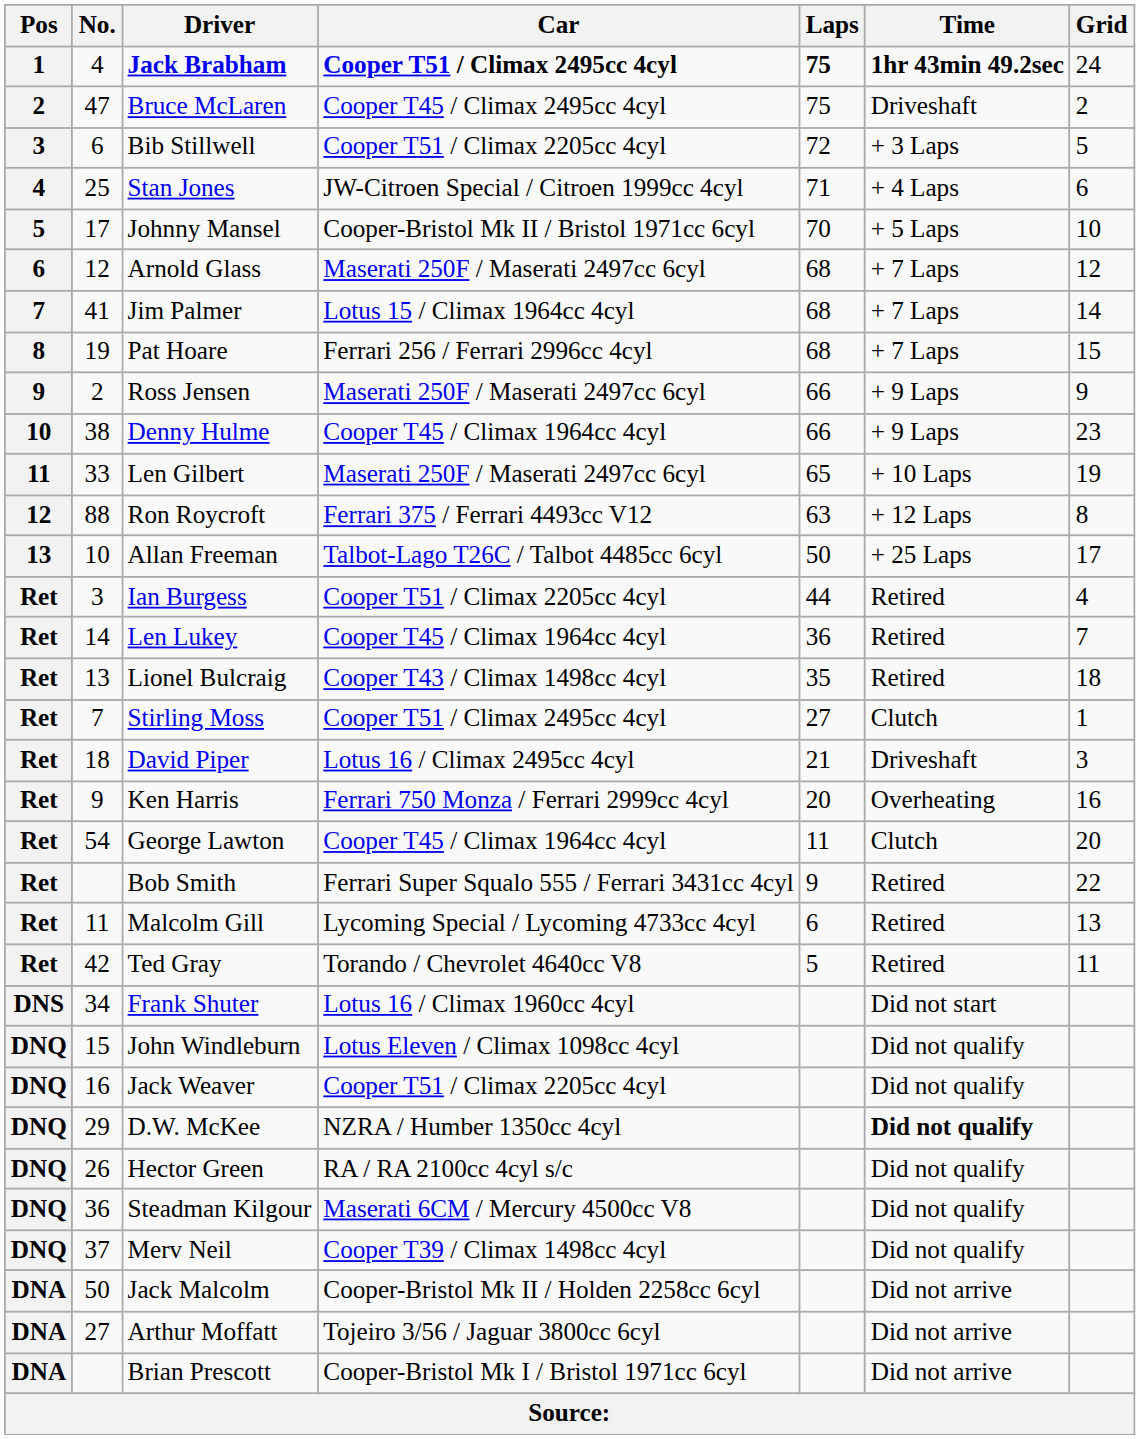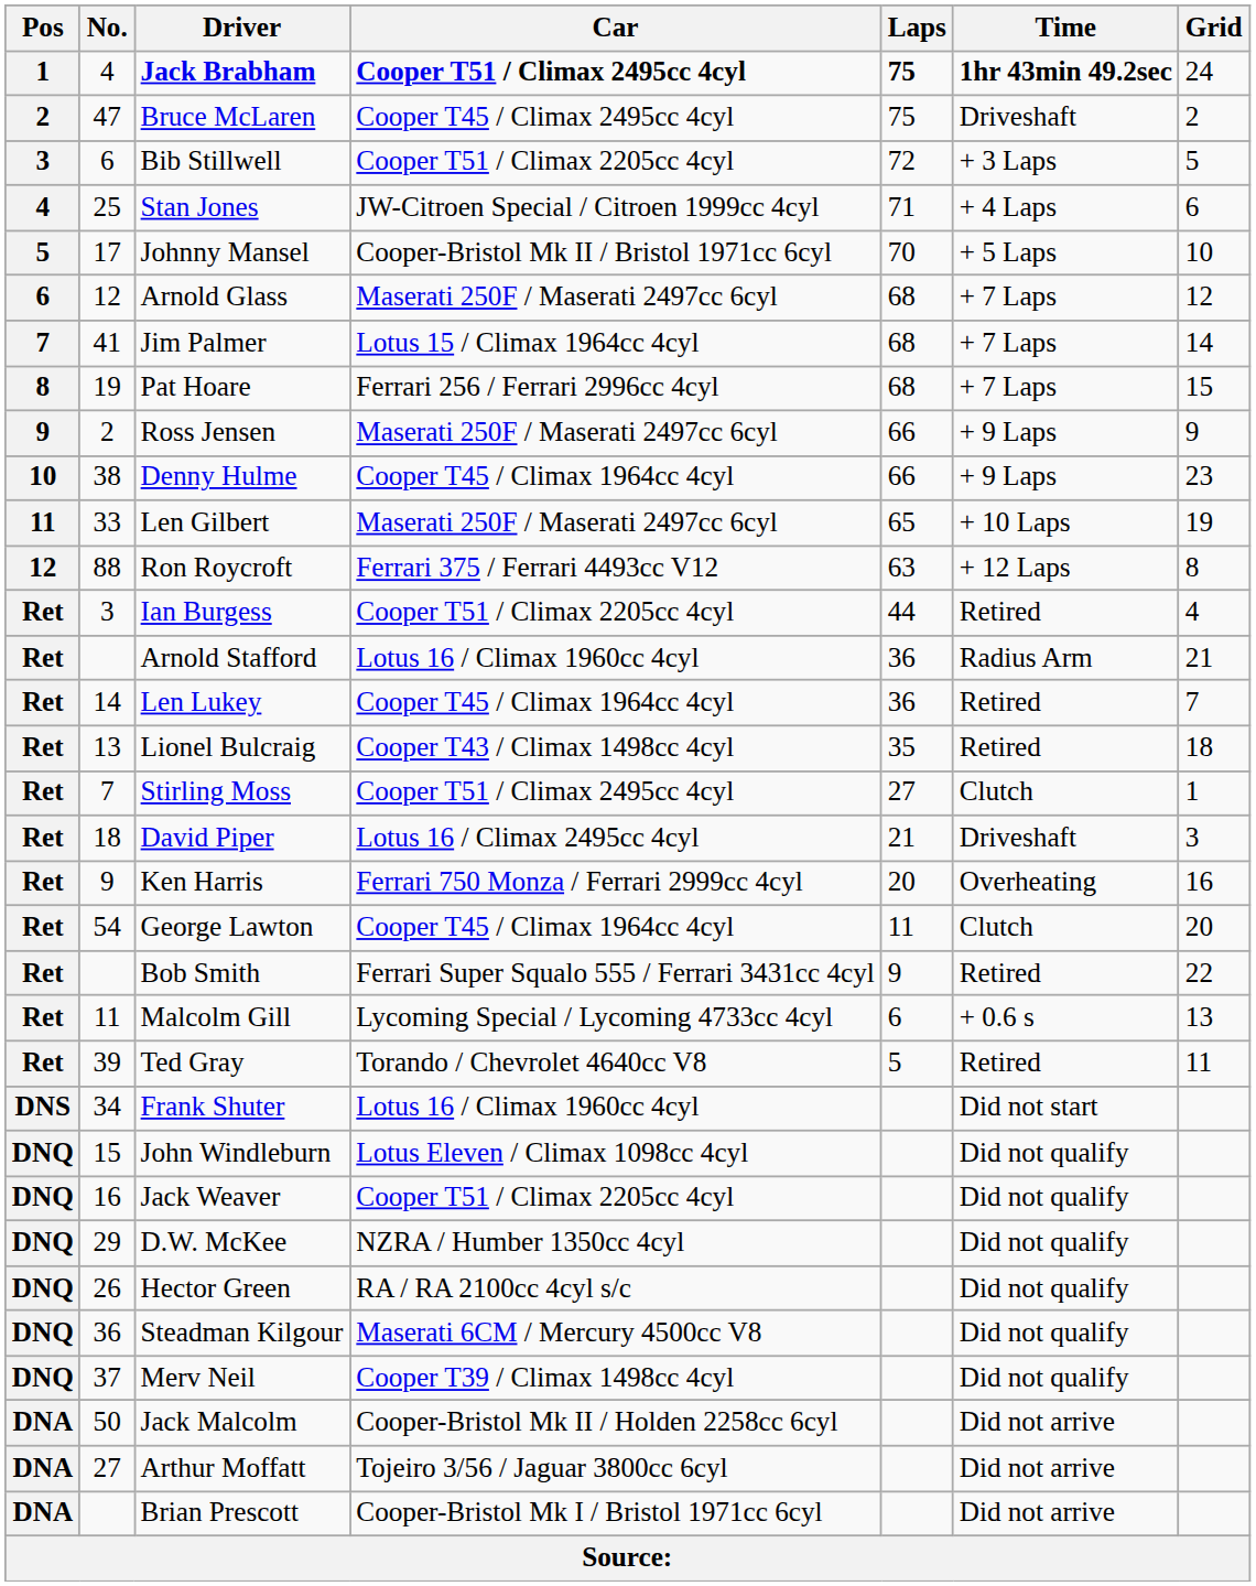 <table class="wikitable" style="font-size: 87%;">
 <tr>
 <th>Pos</th>
 <th>No.</th>
 <th>Driver</th>
 <th>Car</th>
 <th>Laps</th>
 <th>Time</th>
 <th>Grid</th>
 </tr>
 <tr>
 <th><strong>1</strong></th>
 <td align=center>4</td>
 <td><strong> <a href='#'>Jack Brabham</a></strong></td>
 <td><strong><a href='#'>Cooper T51</a> / Climax 2495cc 4cyl</strong></td>
 <td><strong>75</strong></td>
 <td><strong>1hr 43min 49.2sec</strong></td>
 <td>24</td>
 </tr>
 <tr>
 <th>2</th>
 <td align=center>47</td>
 <td> <a href='#'>Bruce McLaren</a></td>
 <td><a href='#'>Cooper T45</a> / Climax 2495cc 4cyl</td>
 <td>75</td>
 <td>Driveshaft</td>
 <td>2</td>
 </tr>
 <tr>
 <th>3</th>
 <td align=center>6</td>
 <td> Bib Stillwell</td>
 <td><a href='#'>Cooper T51</a> / Climax 2205cc 4cyl</td>
 <td>72</td>
 <td>+ 3 Laps</td>
 <td>5</td>
 </tr>
 <tr>
 <th>4</th>
 <td align=center>25</td>
 <td> <a href='#'>Stan Jones</a></td>
 <td>JW-Citroen Special / Citroen 1999cc 4cyl</td>
 <td>71</td>
 <td>+ 4 Laps</td>
 <td>6</td>
 </tr>
 <tr>
 <th>5</th>
 <td align=center>17</td>
 <td> Johnny Mansel</td>
 <td>Cooper-Bristol Mk II / Bristol 1971cc 6cyl</td>
 <td>70</td>
 <td>+ 5 Laps</td>
 <td>10</td>
 </tr>
 <tr>
 <th>6</th>
 <td align=center>12</td>
 <td> Arnold Glass</td>
 <td><a href='#'>Maserati 250F</a> / Maserati 2497cc 6cyl</td>
 <td>68</td>
 <td>+ 7 Laps</td>
 <td>12</td>
 </tr>
 <tr>
 <th>7</th>
 <td align=center>41</td>
 <td> Jim Palmer</td>
 <td><a href='#'>Lotus 15</a> / Climax 1964cc 4cyl</td>
 <td>68</td>
 <td>+ 7 Laps</td>
 <td>14</td>
 </tr>
 <tr>
 <th>8</th>
 <td align=center>19</td>
 <td> Pat Hoare</td>
 <td>Ferrari 256 / Ferrari 2996cc 4cyl</td>
 <td>68</td>
 <td>+ 7 Laps</td>
 <td>15</td>
 </tr>
 <tr>
 <th>9</th>
 <td align=center>2</td>
 <td> Ross Jensen</td>
 <td><a href='#'>Maserati 250F</a> / Maserati 2497cc 6cyl</td>
 <td>66</td>
 <td>+ 9 Laps</td>
 <td>9</td>
 </tr>
 <tr>
 <th>10</th>
 <td align=center>38</td>
 <td> <a href='#'>Denny Hulme</a></td>
 <td><a href='#'>Cooper T45</a> / Climax 1964cc 4cyl</td>
 <td>66</td>
 <td>+ 9 Laps</td>
 <td>23</td>
 </tr>
 <tr>
 <th>11</th>
 <td align=center>33</td>
 <td> Len Gilbert</td>
 <td><a href='#'>Maserati 250F</a> / Maserati 2497cc 6cyl</td>
 <td>65</td>
 <td>+ 10 Laps</td>
 <td>19</td>
 </tr>
 <tr>
 <th>12</th>
 <td align=center>88</td>
 <td> Ron Roycroft</td>
 <td><a href='#'>Ferrari 375</a> / Ferrari 4493cc V12</td>
 <td>63</td>
 <td>+ 12 Laps</td>
 <td>8</td>
 </tr>
 <tr>
-<th>13</th>
-<td align=center>10</td>
-<td> Allan Freeman</td>
-<td><a href='#'>Talbot-Lago T26C</a> / Talbot 4485cc 6cyl</td>
-<td>50</td>
-<td>+ 25 Laps</td>
-<td>17</td>
-</tr>
-<tr>
 <th>Ret</th>
 <td align=center>3</td>
 <td> <a href='#'>Ian Burgess</a></td>
 <td><a href='#'>Cooper T51</a> / Climax 2205cc 4cyl</td>
 <td>44</td>
 <td>Retired</td>
 <td>4</td>
+</tr>
+<tr>
+<th>Ret</th>
+<td align=center></td>
+<td> Arnold Stafford</td>
+<td><a href='#'>Lotus 16</a> / Climax 1960cc 4cyl</td>
+<td>36</td>
+<td>Radius Arm</td>
+<td>21</td>
 </tr>
 <tr>
 <th>Ret</th>
 <td align=center>14</td>
 <td> <a href='#'>Len Lukey</a></td>
 <td><a href='#'>Cooper T45</a> / Climax 1964cc 4cyl</td>
 <td>36</td>
 <td>Retired</td>
 <td>7</td>
 </tr>
 <tr>
 <th>Ret</th>
 <td align=center>13</td>
 <td> Lionel Bulcraig</td>
 <td><a href='#'>Cooper T43</a> / Climax 1498cc 4cyl</td>
 <td>35</td>
 <td>Retired</td>
 <td>18</td>
 </tr>
 <tr>
 <th>Ret</th>
 <td align=center>7</td>
 <td> <a href='#'>Stirling Moss</a></td>
 <td><a href='#'>Cooper T51</a> / Climax 2495cc 4cyl</td>
 <td>27</td>
 <td>Clutch</td>
 <td>1</td>
 </tr>
 <tr>
 <th>Ret</th>
 <td align=center>18</td>
 <td> <a href='#'>David Piper</a></td>
 <td><a href='#'>Lotus 16</a> / Climax 2495cc 4cyl</td>
 <td>21</td>
 <td>Driveshaft</td>
 <td>3</td>
 </tr>
 <tr>
 <th>Ret</th>
 <td align=center>9</td>
 <td> Ken Harris</td>
 <td><a href='#'>Ferrari 750 Monza</a> / Ferrari 2999cc 4cyl</td>
 <td>20</td>
 <td>Overheating</td>
 <td>16</td>
 </tr>
 <tr>
 <th>Ret</th>
 <td align=center>54</td>
 <td> George Lawton</td>
 <td><a href='#'>Cooper T45</a> / Climax 1964cc 4cyl</td>
 <td>11</td>
 <td>Clutch</td>
 <td>20</td>
 </tr>
 <tr>
 <th>Ret</th>
 <td align=center></td>
 <td> Bob Smith</td>
 <td>Ferrari Super Squalo 555 / Ferrari 3431cc 4cyl</td>
 <td>9</td>
 <td>Retired</td>
 <td>22</td>
 </tr>
 <tr>
 <th>Ret</th>
 <td align=center>11</td>
 <td> Malcolm Gill</td>
 <td>Lycoming Special / Lycoming 4733cc 4cyl</td>
 <td>6</td>
-<td>Retired</td>
+<td>+ 0.6 s</td>
 <td>13</td>
 </tr>
 <tr>
 <th>Ret</th>
-<td align=center>42</td>
+<td align=center>39</td>
 <td> Ted Gray</td>
 <td>Torando / Chevrolet 4640cc V8</td>
 <td>5</td>
 <td>Retired</td>
 <td>11</td>
 </tr>
 <tr>
 <th>DNS</th>
 <td align=center>34</td>
 <td> <a href='#'>Frank Shuter</a></td>
 <td><a href='#'>Lotus 16</a> / Climax 1960cc 4cyl</td>
 <td></td>
 <td>Did not start</td>
 <td></td>
 </tr>
 <tr>
 <th>DNQ</th>
 <td align=center>15</td>
 <td> John Windleburn</td>
 <td><a href='#'>Lotus Eleven</a> / Climax 1098cc 4cyl</td>
 <td></td>
 <td>Did not qualify</td>
 <td></td>
 </tr>
 <tr>
 <th>DNQ</th>
 <td align=center>16</td>
 <td> Jack Weaver</td>
 <td><a href='#'>Cooper T51</a> / Climax 2205cc 4cyl</td>
 <td></td>
 <td>Did not qualify</td>
 <td></td>
 </tr>
 <tr>
 <th>DNQ</th>
 <td align=center>29</td>
 <td> D.W. McKee</td>
 <td>NZRA / Humber 1350cc 4cyl</td>
 <td></td>
-<td><strong>Did not qualify</strong></td>
+<td>Did not qualify</td>
 <td></td>
 </tr>
 <tr>
 <th>DNQ</th>
 <td align=center>26</td>
 <td> Hector Green</td>
 <td>RA / RA 2100cc 4cyl s/c</td>
 <td></td>
 <td>Did not qualify</td>
 <td></td>
 </tr>
 <tr>
 <th>DNQ</th>
 <td align=center>36</td>
 <td> Steadman Kilgour</td>
 <td><a href='#'>Maserati 6CM</a> / Mercury 4500cc V8</td>
 <td></td>
 <td>Did not qualify</td>
 <td></td>
 </tr>
 <tr>
 <th>DNQ</th>
 <td align=center>37</td>
 <td> Merv Neil</td>
 <td><a href='#'>Cooper T39</a> / Climax 1498cc 4cyl</td>
 <td></td>
 <td>Did not qualify</td>
 <td></td>
 </tr>
 <tr>
 <th>DNA</th>
 <td align=center>50</td>
 <td> Jack Malcolm</td>
 <td>Cooper-Bristol Mk II / Holden 2258cc 6cyl</td>
 <td></td>
 <td>Did not arrive</td>
 <td></td>
 </tr>
 <tr>
 <th>DNA</th>
 <td align=center>27</td>
 <td> Arthur Moffatt</td>
 <td>Tojeiro 3/56 / Jaguar 3800cc 6cyl</td>
 <td></td>
 <td>Did not arrive</td>
 <td></td>
 </tr>
 <tr>
 <th>DNA</th>
 <td align=center></td>
 <td> Brian Prescott</td>
 <td>Cooper-Bristol Mk I / Bristol 1971cc 6cyl</td>
 <td></td>
 <td>Did not arrive</td>
 <td></td>
 </tr>
 <tr>
 <th colspan=7>Source:</th>
 </tr>
 </table>
